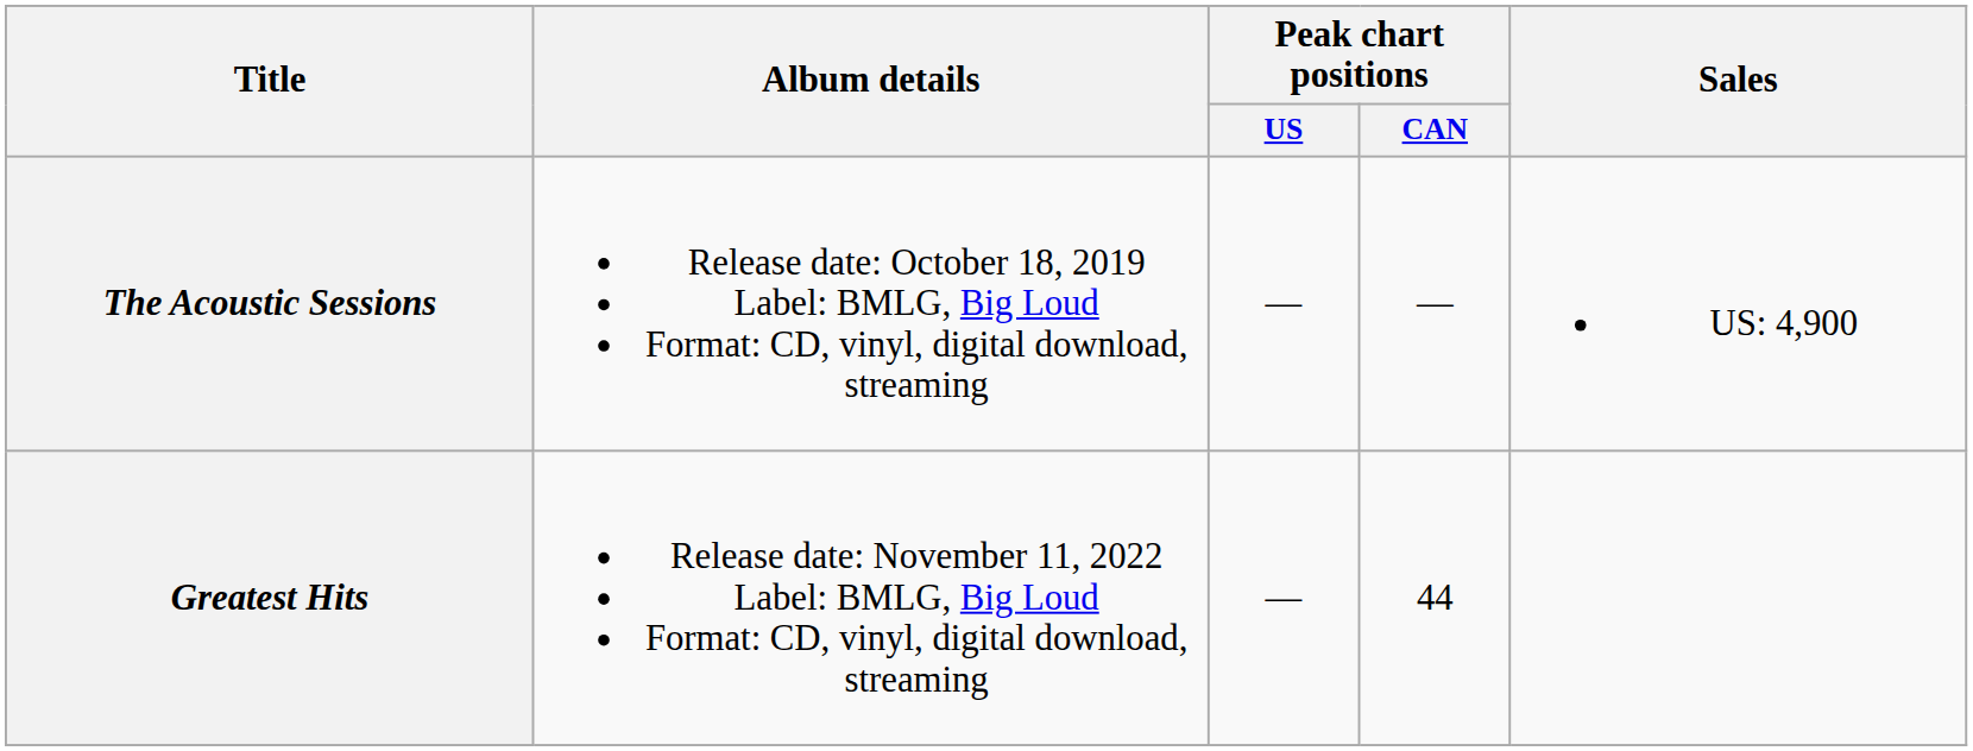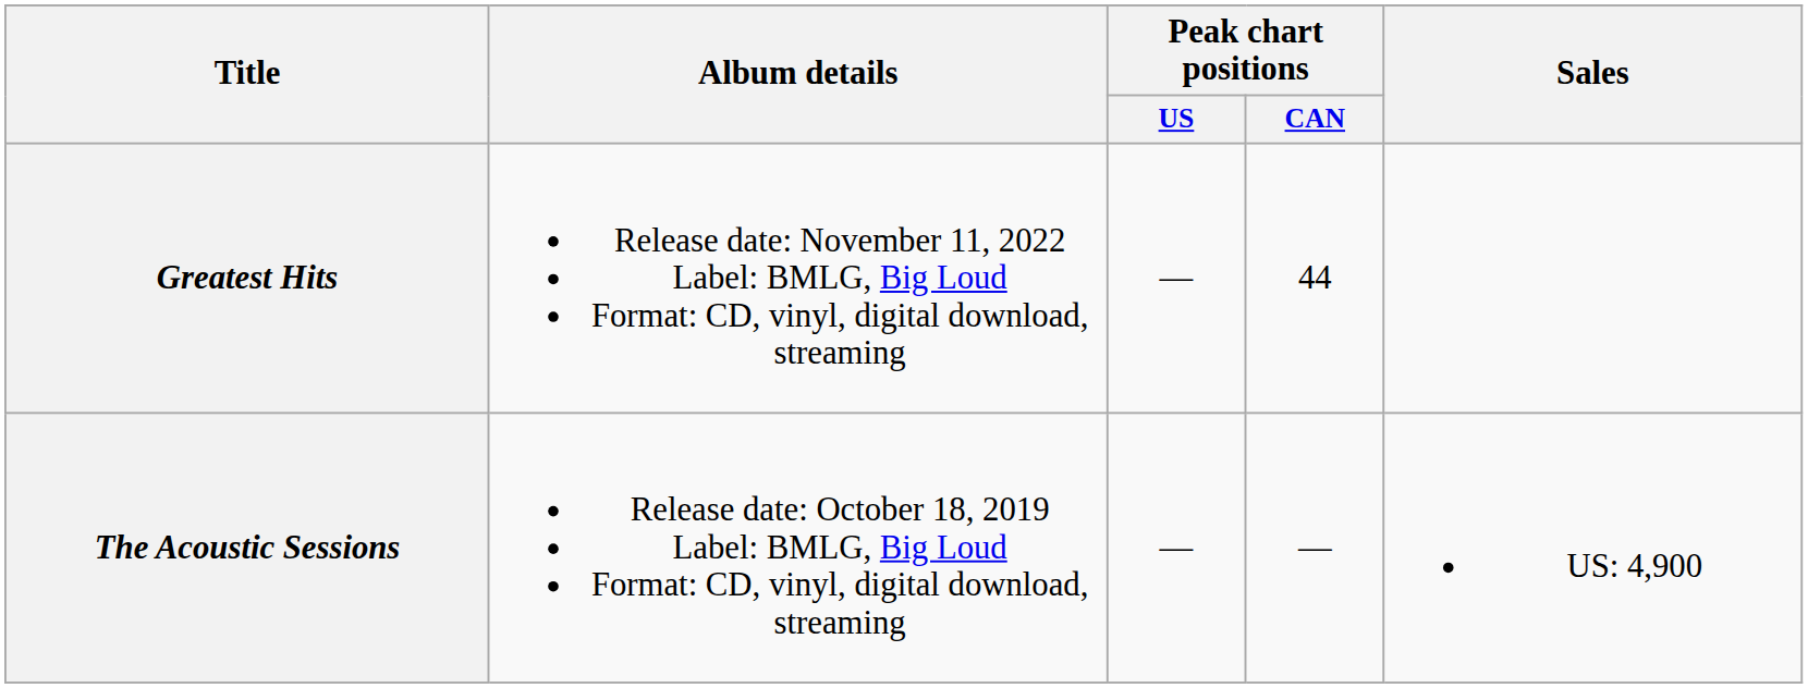 <table class="wikitable plainrowheaders" style="text-align:center;">
 <tr>
 <th rowspan="2" style="width:14em;">Title</th>
 <th rowspan="2" style="width:18em;">Album details</th>
 <th colspan="2">Peak chart positions</th>
 <th rowspan="2" style="width:12em;">Sales</th>
 </tr>
 <tr style="font-size:smaller;">
 <th style="width:4.5em;"><a href='#'>US</a><br></th>
 <th style="width:4.5em;"><a href='#'>CAN</a><br></th>
 </tr>
 <tr>
+<th scope="row"><em>Greatest Hits</em></th>
+<td><br><ul><li>Release date: November 11, 2022</li><li>Label: BMLG, <a href='#'>Big Loud</a></li><li>Format: CD, vinyl, digital download, streaming</li></ul></td>
+<td>—</td>
+<td>44</td>
+<td></td>
+</tr>
+<tr>
 <th scope="row"><em>The Acoustic Sessions</em></th>
 <td><br><ul><li>Release date: October 18, 2019</li><li>Label: BMLG, <a href='#'>Big Loud</a></li><li>Format: CD, vinyl, digital download, streaming</li></ul></td>
 <td>—</td>
 <td>—</td>
 <td><br><ul><li>US: 4,900</li></ul></td>
 </tr>
-<tr>
-<th scope="row"><em>Greatest Hits</em></th>
-<td><br><ul><li>Release date: November 11, 2022</li><li>Label: BMLG, <a href='#'>Big Loud</a></li><li>Format: CD, vinyl, digital download, streaming</li></ul></td>
-<td>—</td>
-<td>44</td>
-<td></td>
-</tr>
 </table>
